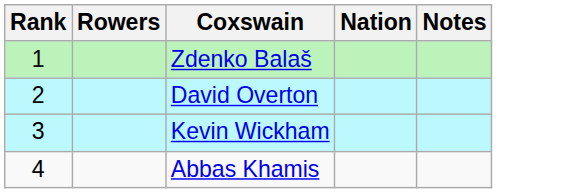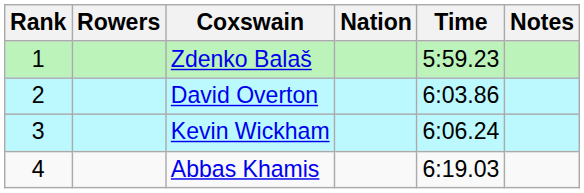 <table class="wikitable sortable" style="text-align:center">
 <tr>
 <th>Rank</th>
 <th>Rowers</th>
 <th>Coxswain</th>
 <th>Nation</th>
+<th>Time</th>
 <th>Notes</th>
 </tr>
 <tr bgcolor=bbf3bb>
 <td>1</td>
 <td align=left></td>
 <td align=left><a href='#'>Zdenko Balaš</a></td>
 <td align=left></td>
+<td>5:59.23</td>
 <td></td>
 </tr>
 <tr bgcolor=bbf9ff>
 <td>2</td>
 <td align=left></td>
 <td align=left><a href='#'>David Overton</a></td>
 <td align=left></td>
+<td>6:03.86</td>
 <td></td>
 </tr>
 <tr bgcolor=bbf9ff>
 <td>3</td>
 <td align=left></td>
 <td align=left><a href='#'>Kevin Wickham</a></td>
 <td align=left></td>
+<td>6:06.24</td>
 <td></td>
 </tr>
 <tr>
 <td>4</td>
 <td align=left></td>
 <td align=left><a href='#'>Abbas Khamis</a></td>
 <td align=left></td>
+<td>6:19.03</td>
 <td></td>
 </tr>
 </table>
